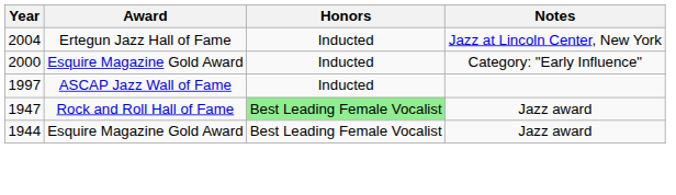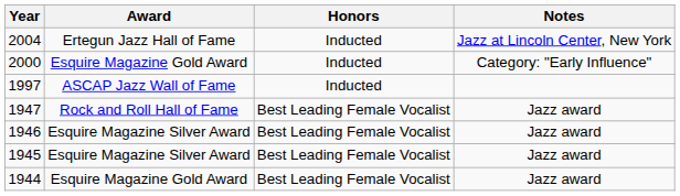 <table class=wikitable>
 <tr>
 <th>Year</th>
 <th>Award</th>
 <th>Honors</th>
 <th>Notes</th>
 </tr>
 <tr align=center>
 <td>2004</td>
 <td>Ertegun Jazz Hall of Fame</td>
 <td>Inducted</td>
 <td><a href='#'>Jazz at Lincoln Center</a>, New York</td>
 </tr>
 <tr align=center>
 <td>2000</td>
 <td><a href='#'>Esquire Magazine</a> Gold Award</td>
 <td>Inducted</td>
 <td>Category: "Early Influence"</td>
 </tr>
 <tr align=center>
 <td>1997</td>
 <td><a href='#'>ASCAP Jazz Wall of Fame</a></td>
 <td>Inducted</td>
 <td></td>
 </tr>
 <tr align=center>
 <td>1947</td>
 <td><a href='#'>Rock and Roll Hall of Fame</a></td>
-<td style="background: lightgreen;">Best Leading Female Vocalist</td>
+<td>Best Leading Female Vocalist</td>
+<td>Jazz award</td>
+</tr>
+<tr align=center>
+<td>1946</td>
+<td>Esquire Magazine Silver Award</td>
+<td>Best Leading Female Vocalist</td>
+<td>Jazz award</td>
+</tr>
+<tr align=center>
+<td>1945</td>
+<td>Esquire Magazine Silver Award</td>
+<td>Best Leading Female Vocalist</td>
 <td>Jazz award</td>
 </tr>
 <tr align=center>
 <td>1944</td>
 <td>Esquire Magazine Gold Award</td>
 <td>Best Leading Female Vocalist</td>
 <td>Jazz award</td>
 </tr>
 </table>
